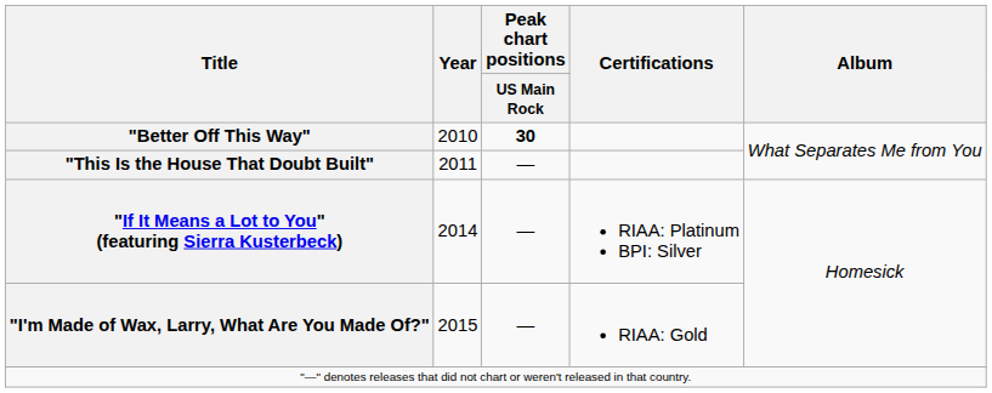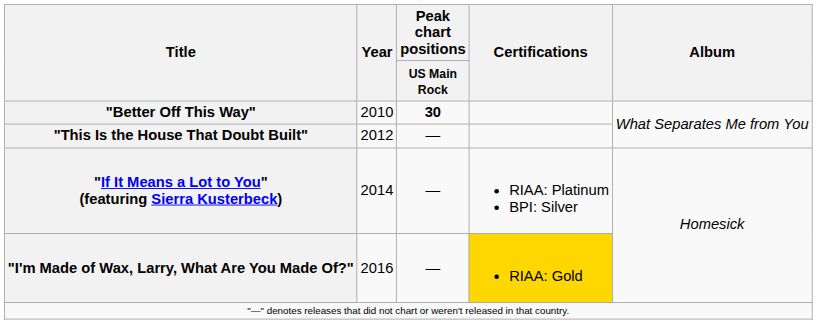 <table class="wikitable plainrowheaders" style="text-align:center;">
 <tr>
 <th rowspan="2" scope="col">Title</th>
 <th rowspan="2" scope="col">Year</th>
 <th scope="col">Peak chart positions</th>
 <th rowspan="2" scope=col>Certifications</th>
 <th rowspan="2" scope="col">Album</th>
 </tr>
 <tr>
 <th style="width:30px;"><small>US Main<br>Rock<br></small></th>
 </tr>
 <tr>
 <th scope="row">"Better Off This Way"</th>
 <td>2010</td>
 <td><strong>30</strong></td>
 <td style="text-align:left;"></td>
 <td rowspan="2" style="text-align:center;"><em>What Separates Me from You</em></td>
 </tr>
 <tr>
 <th scope="row">"This Is the House That Doubt Built"</th>
-<td>2011</td>
+<td>2012</td>
 <td>—</td>
 <td style="text-align:left;"></td>
 </tr>
 <tr>
 <th scope="row">"<a href='#'>If It Means a Lot to You</a>"<br><span>(featuring <a href='#'>Sierra Kusterbeck</a>)</span></th>
 <td>2014</td>
 <td>—</td>
 <td style="text-align:left;"><br><ul><li>RIAA: Platinum</li><li>BPI: Silver</li></ul></td>
 <td rowspan="2"><em>Homesick</em></td>
 </tr>
 <tr>
 <th scope="row">"I'm Made of Wax, Larry, What Are You Made Of?"</th>
-<td>2015</td>
+<td>2016</td>
 <td>—</td>
-<td style="text-align:left;"><br><ul><li>RIAA: Gold</li></ul></td>
+<td style="background: gold; text-align:left;"><br><ul><li>RIAA: Gold</li></ul></td>
 </tr>
 <tr>
 <td colspan="7" style="text-align:center; font-size:8pt;">"—" denotes releases that did not chart or weren't released in that country.</td>
 </tr>
 </table>
